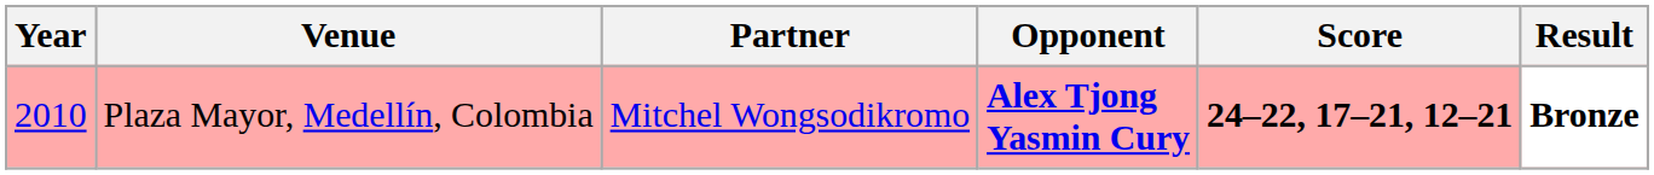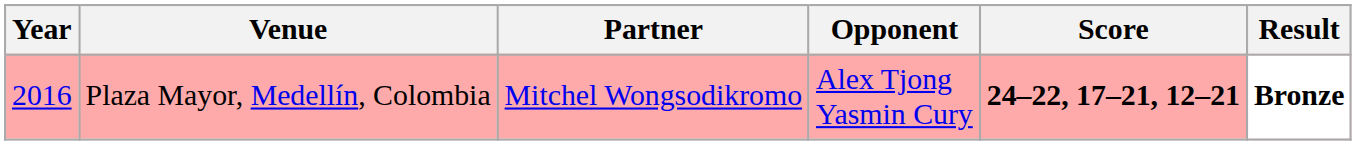 <table class="sortable wikitable" style="font-size: 90%;">
 <tr>
 <th>Year</th>
 <th>Venue</th>
 <th>Partner</th>
 <th>Opponent</th>
 <th>Score</th>
 <th>Result</th>
 </tr>
 <tr style="background:#FFAAAA">
-<td align="center"><a href='#'>2010</a></td>
+<td align="center"><a href='#'>2016</a></td>
 <td align="left">Plaza Mayor, <a href='#'>Medellín</a>, Colombia</td>
 <td align="left"> <a href='#'>Mitchel Wongsodikromo</a></td>
-<td align="left"><strong> <a href='#'>Alex Tjong</a> <br>  <a href='#'>Yasmin Cury</a></strong></td>
+<td align="left"> <a href='#'>Alex Tjong</a> <br>  <a href='#'>Yasmin Cury</a></td>
 <td align="left"><strong>24–22, 17–21, 12–21</strong></td>
 <td style="text-align:left; background:white"> <strong>Bronze</strong></td>
 </tr>
 </table>
